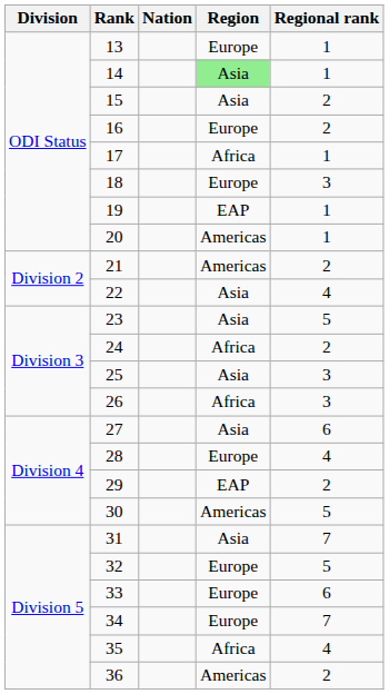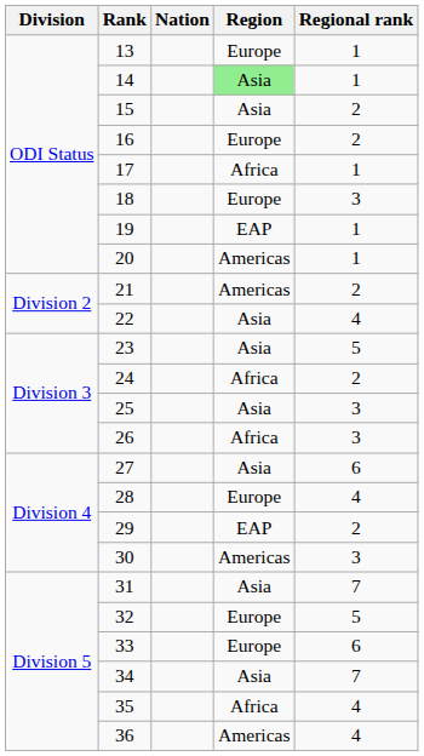 <table class="wikitable sortable" style="text-align:center">
 <tr>
 <th>Division</th>
 <th>Rank</th>
 <th>Nation</th>
 <th>Region</th>
 <th>Regional rank</th>
 </tr>
 <tr>
 <td rowspan=8><a href='#'>ODI Status</a></td>
 <td>13</td>
 <td align="left"></td>
 <td>Europe</td>
 <td>1</td>
 </tr>
 <tr>
 <td>14</td>
 <td align="left"></td>
 <td style="background: lightgreen;">Asia</td>
 <td>1</td>
 </tr>
 <tr>
 <td>15</td>
 <td align="left"></td>
 <td>Asia</td>
 <td>2</td>
 </tr>
 <tr>
 <td>16</td>
 <td align="left"></td>
 <td>Europe</td>
 <td>2</td>
 </tr>
 <tr>
 <td>17</td>
 <td align="left"></td>
 <td>Africa</td>
 <td>1</td>
 </tr>
 <tr>
 <td>18</td>
 <td align="left"></td>
 <td>Europe</td>
 <td>3</td>
 </tr>
 <tr>
 <td>19</td>
 <td align="left"></td>
 <td>EAP</td>
 <td>1</td>
 </tr>
 <tr>
 <td>20</td>
 <td align="left"></td>
 <td>Americas</td>
 <td>1</td>
 </tr>
 <tr>
 <td rowspan=2><a href='#'>Division 2</a></td>
 <td>21</td>
 <td align="left"></td>
 <td>Americas</td>
 <td>2</td>
 </tr>
 <tr>
 <td>22</td>
 <td align="left"></td>
 <td>Asia</td>
 <td>4</td>
 </tr>
 <tr>
 <td rowspan=4><a href='#'>Division 3</a></td>
 <td>23</td>
 <td align="left"></td>
 <td>Asia</td>
 <td>5</td>
 </tr>
 <tr>
 <td>24</td>
 <td align="left"></td>
 <td>Africa</td>
 <td>2</td>
 </tr>
 <tr>
 <td>25</td>
 <td align="left"></td>
 <td>Asia</td>
 <td>3</td>
 </tr>
 <tr>
 <td>26</td>
 <td align="left"></td>
 <td>Africa</td>
 <td>3</td>
 </tr>
 <tr>
 <td rowspan=4><a href='#'>Division 4</a></td>
 <td>27</td>
 <td align="left"></td>
 <td>Asia</td>
 <td>6</td>
 </tr>
 <tr>
 <td>28</td>
 <td align="left"></td>
 <td>Europe</td>
 <td>4</td>
 </tr>
 <tr>
 <td>29</td>
 <td align="left"></td>
 <td>EAP</td>
 <td>2</td>
 </tr>
 <tr>
 <td>30</td>
 <td align="left"></td>
 <td>Americas</td>
-<td>5</td>
+<td>3</td>
 </tr>
 <tr>
 <td rowspan=6><a href='#'>Division 5</a></td>
 <td>31</td>
 <td align="left"></td>
 <td>Asia</td>
 <td>7</td>
 </tr>
 <tr>
 <td>32</td>
 <td align="left"></td>
 <td>Europe</td>
 <td>5</td>
 </tr>
 <tr>
 <td>33</td>
 <td align="left"></td>
 <td>Europe</td>
 <td>6</td>
 </tr>
 <tr>
 <td>34</td>
 <td align="left"></td>
-<td>Europe</td>
+<td>Asia</td>
 <td>7</td>
 </tr>
 <tr>
 <td>35</td>
 <td align="left"></td>
 <td>Africa</td>
 <td>4</td>
 </tr>
 <tr>
 <td>36</td>
 <td align="left"></td>
 <td>Americas</td>
-<td>2</td>
+<td>4</td>
 </tr>
 </table>
